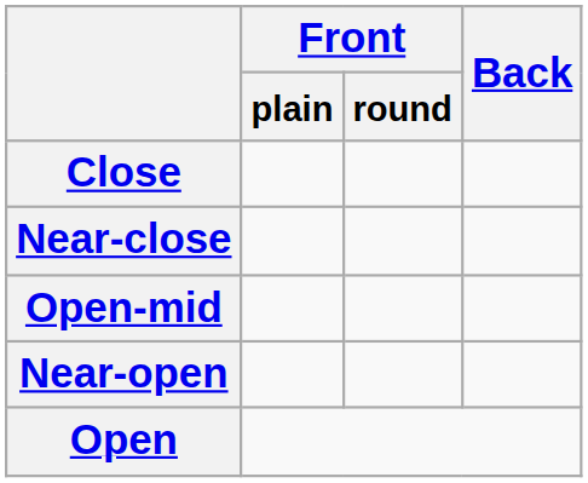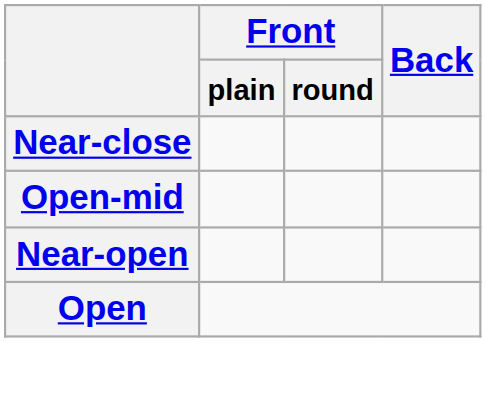 <table class="wikitable" style="text-align: center;">
 <tr>
 <th rowspan=2></th>
 <th colspan=2><a href='#'>Front</a></th>
 <th rowspan=2><a href='#'>Back</a></th>
 </tr>
 <tr>
 <th><small>plain</small></th>
 <th><small>round</small></th>
-</tr>
-<tr>
-<th><a href='#'>Close</a></th>
-<td> </td>
-<td> </td>
-<td></td>
 </tr>
 <tr>
 <th><a href='#'>Near-close</a></th>
 <td> </td>
 <td> </td>
 <td> </td>
 </tr>
 <tr>
 <th><a href='#'>Open-mid</a></th>
 <td> </td>
 <td> </td>
 <td> </td>
 </tr>
 <tr>
 <th><a href='#'>Near-open</a></th>
 <td> </td>
 <td> </td>
 <td></td>
 </tr>
 <tr>
 <th><a href='#'>Open</a></th>
 <td colspan="3" style="text-align:center;"> </td>
 </tr>
 </table>
